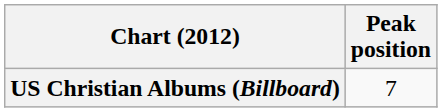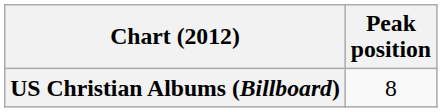 <table class="wikitable sortable plainrowheaders" style="text-align:center">
 <tr>
 <th scope="col">Chart (2012)</th>
 <th scope="col">Peak<br>position</th>
 </tr>
 <tr>
 <th scope="row">US Christian Albums (<em>Billboard</em>)</th>
-<td>7</td>
+<td>8</td>
 </tr>
 </table>
